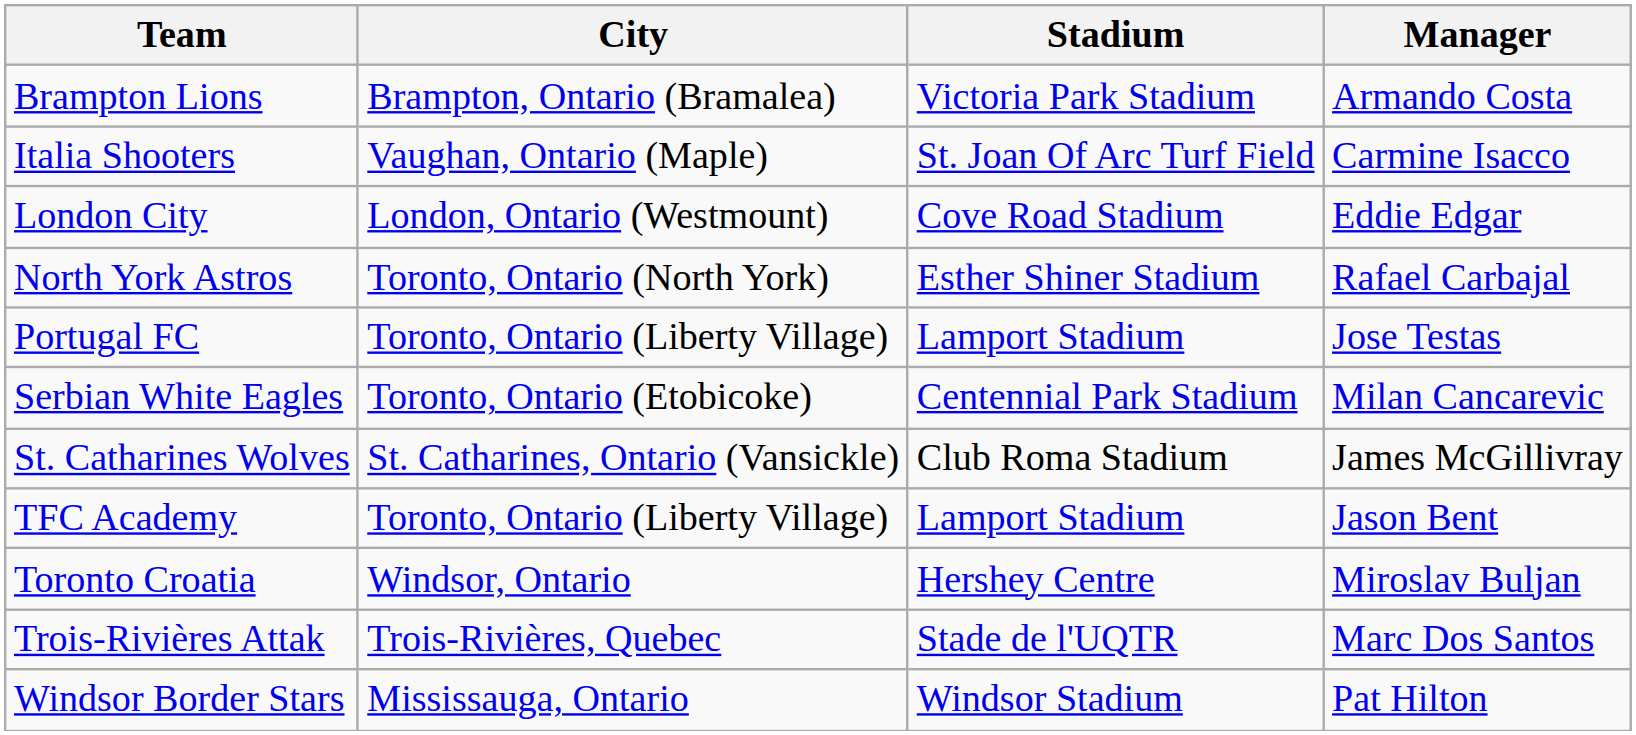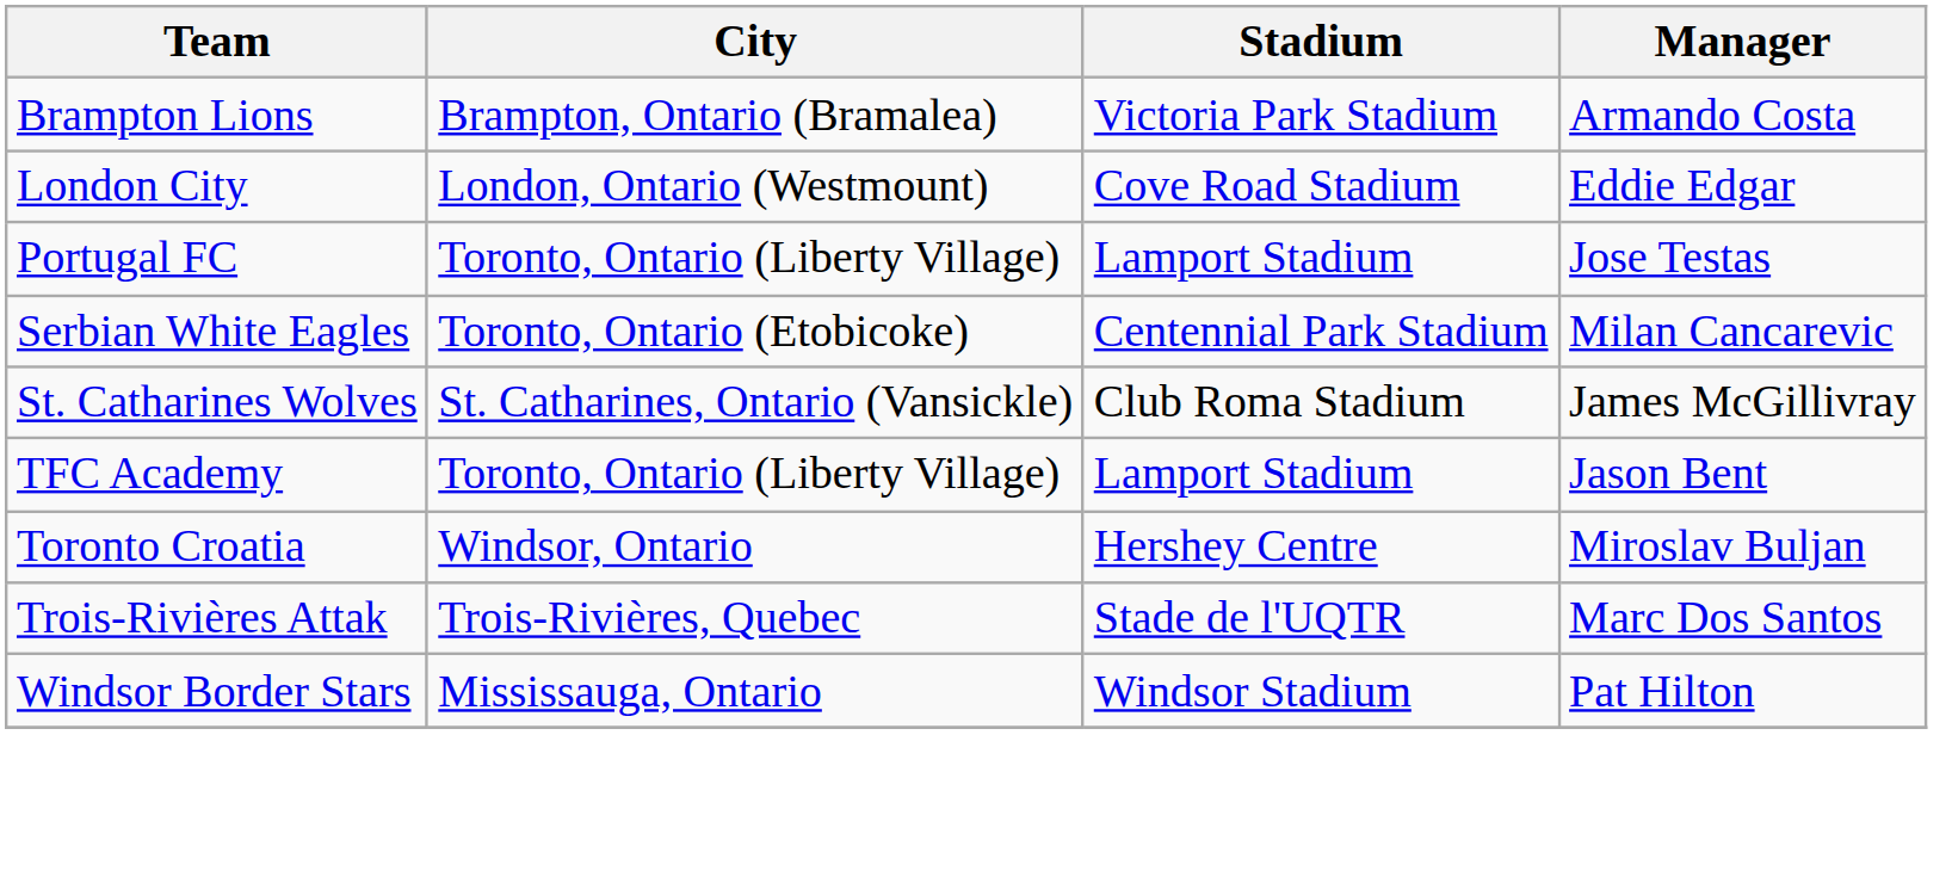 <table class="wikitable sortable">
 <tr>
 <th>Team</th>
 <th>City</th>
 <th>Stadium</th>
 <th>Manager</th>
 </tr>
 <tr>
 <td><a href='#'>Brampton Lions</a></td>
 <td><a href='#'>Brampton, Ontario</a> (Bramalea)</td>
 <td><a href='#'>Victoria Park Stadium</a></td>
 <td><a href='#'>Armando Costa</a></td>
 </tr>
 <tr>
-<td><a href='#'>Italia Shooters</a></td>
-<td><a href='#'>Vaughan, Ontario</a> (Maple)</td>
-<td><a href='#'>St. Joan Of Arc Turf Field</a></td>
-<td><a href='#'>Carmine Isacco</a></td>
-</tr>
-<tr>
 <td><a href='#'>London City</a></td>
 <td><a href='#'>London, Ontario</a> (Westmount)</td>
 <td><a href='#'>Cove Road Stadium</a></td>
 <td><a href='#'>Eddie Edgar</a></td>
-</tr>
-<tr>
-<td><a href='#'>North York Astros</a></td>
-<td><a href='#'>Toronto, Ontario</a> (North York)</td>
-<td><a href='#'>Esther Shiner Stadium</a></td>
-<td><a href='#'>Rafael Carbajal</a></td>
 </tr>
 <tr>
 <td><a href='#'>Portugal FC</a></td>
 <td><a href='#'>Toronto, Ontario</a> (Liberty Village)</td>
 <td><a href='#'>Lamport Stadium</a></td>
 <td><a href='#'>Jose Testas</a></td>
 </tr>
 <tr>
 <td><a href='#'>Serbian White Eagles</a></td>
 <td><a href='#'>Toronto, Ontario</a> (Etobicoke)</td>
 <td><a href='#'>Centennial Park Stadium</a></td>
 <td><a href='#'>Milan Cancarevic</a></td>
 </tr>
 <tr>
 <td><a href='#'>St. Catharines Wolves</a></td>
 <td><a href='#'>St. Catharines, Ontario</a> (Vansickle)</td>
 <td>Club Roma Stadium</td>
 <td>James McGillivray</td>
 </tr>
 <tr>
 <td><a href='#'>TFC Academy</a></td>
 <td><a href='#'>Toronto, Ontario</a> (Liberty Village)</td>
 <td><a href='#'>Lamport Stadium</a></td>
 <td><a href='#'>Jason Bent</a></td>
 </tr>
 <tr>
 <td><a href='#'>Toronto Croatia</a></td>
 <td><a href='#'>Windsor, Ontario</a></td>
 <td><a href='#'>Hershey Centre</a></td>
 <td><a href='#'>Miroslav Buljan</a></td>
 </tr>
 <tr>
 <td><a href='#'>Trois-Rivières Attak</a></td>
 <td><a href='#'>Trois-Rivières, Quebec</a></td>
 <td><a href='#'>Stade de l'UQTR</a></td>
 <td><a href='#'>Marc Dos Santos</a></td>
 </tr>
 <tr>
 <td><a href='#'>Windsor Border Stars</a></td>
 <td><a href='#'>Mississauga, Ontario</a></td>
 <td><a href='#'>Windsor Stadium</a></td>
 <td><a href='#'>Pat Hilton</a></td>
 </tr>
 <tr>
 </tr>
 </table>
